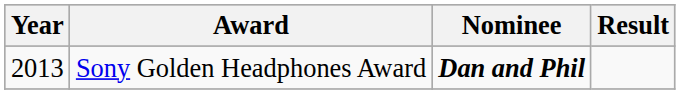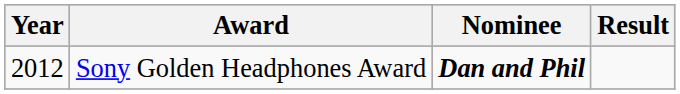 <table class="wikitable">
 <tr>
 <th>Year</th>
 <th>Award</th>
 <th>Nominee</th>
 <th>Result</th>
 </tr>
 <tr>
-<td>2013</td>
+<td>2012</td>
 <td><a href='#'>Sony</a> Golden Headphones Award</td>
 <td><strong><em>Dan and Phil</em></strong></td>
 <td></td>
 </tr>
 </table>
